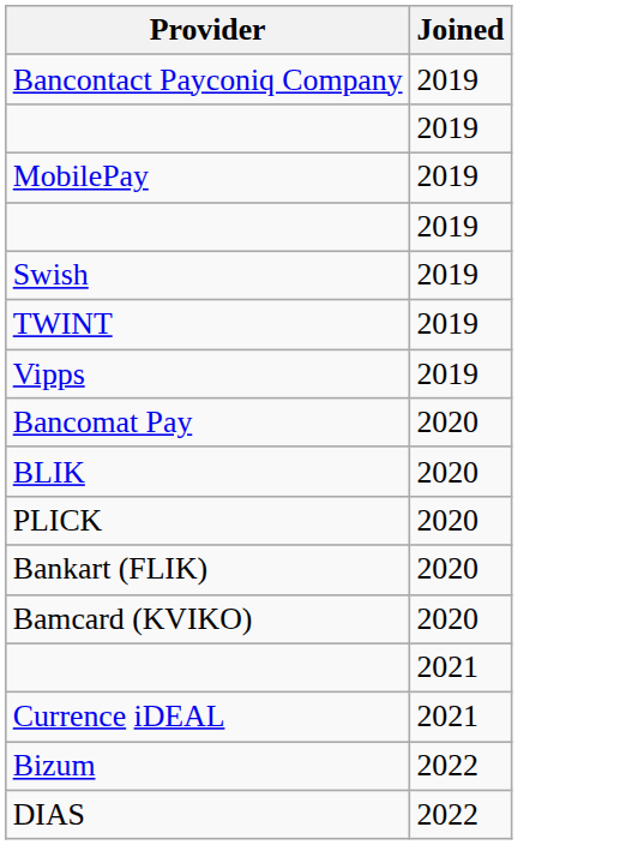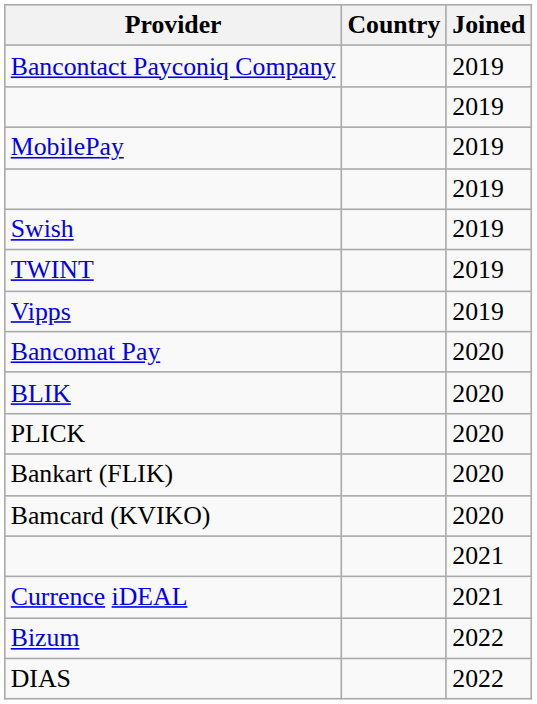 <table class="wikitable sortable">
 <tr>
 <th>Provider</th>
+<th>Country</th>
 <th>Joined</th>
 </tr>
 <tr>
 <td><a href='#'>Bancontact Payconiq Company</a></td>
+<td></td>
 <td>2019</td>
 </tr>
 <tr>
 <td></td>
+<td> </td>
 <td>2019</td>
 </tr>
 <tr>
 <td><a href='#'>MobilePay</a></td>
+<td> </td>
 <td>2019</td>
 </tr>
 <tr>
+<td></td>
 <td></td>
 <td>2019</td>
 </tr>
 <tr>
 <td><a href='#'>Swish</a></td>
+<td></td>
 <td>2019</td>
 </tr>
 <tr>
 <td><a href='#'>TWINT</a></td>
+<td></td>
 <td>2019</td>
 </tr>
 <tr>
 <td><a href='#'>Vipps</a></td>
+<td> </td>
 <td>2019</td>
 </tr>
 <tr>
 <td><a href='#'>Bancomat Pay</a></td>
+<td></td>
 <td>2020</td>
 </tr>
 <tr>
 <td><a href='#'>BLIK</a></td>
+<td></td>
 <td>2020</td>
 </tr>
 <tr>
 <td>PLICK</td>
+<td> </td>
 <td>2020</td>
 </tr>
 <tr>
 <td>Bankart (FLIK)</td>
+<td></td>
 <td>2020</td>
 </tr>
 <tr>
 <td>Bamcard (KVIKO)</td>
+<td></td>
 <td>2020</td>
 </tr>
 <tr>
+<td></td>
 <td></td>
 <td>2021</td>
 </tr>
 <tr>
 <td><a href='#'>Currence</a> <a href='#'>iDEAL</a></td>
+<td></td>
 <td>2021</td>
 </tr>
 <tr>
 <td><a href='#'>Bizum</a></td>
+<td></td>
 <td>2022</td>
 </tr>
 <tr>
 <td>DIAS</td>
+<td></td>
 <td>2022</td>
 </tr>
 </table>
